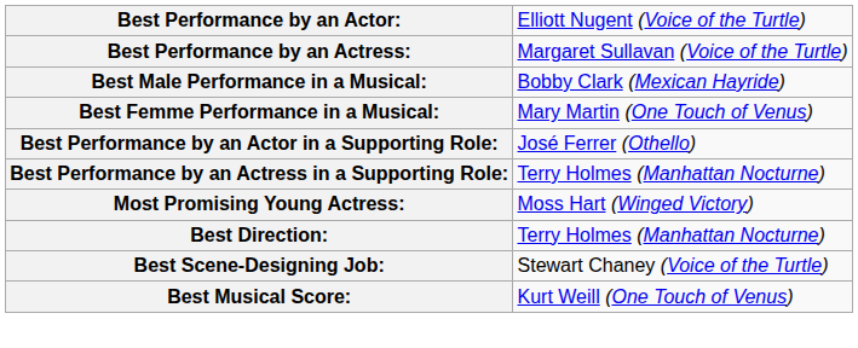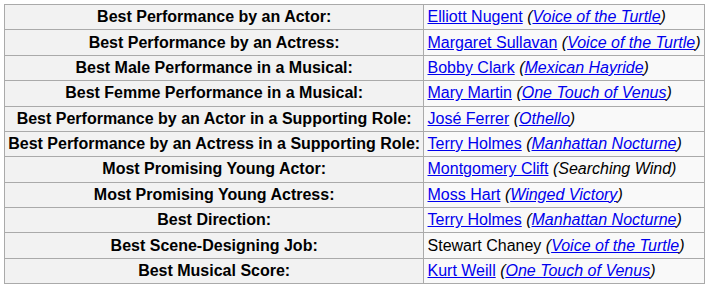 <table class="wikitable plainrowheaders">
 <tr>
 <th scope=row>Best Performance by an Actor:</th>
 <td><a href='#'>Elliott Nugent</a> <em>(<a href='#'>Voice of the Turtle</a>)</em></td>
 </tr>
 <tr>
 <th scope=row>Best Performance by an Actress:</th>
 <td><a href='#'>Margaret Sullavan</a> <em>(<a href='#'>Voice of the Turtle</a>)</em></td>
 </tr>
 <tr>
 <th scope=row>Best Male Performance in a Musical:</th>
 <td><a href='#'>Bobby Clark</a> <em>(<a href='#'>Mexican Hayride</a>)</em></td>
 </tr>
 <tr>
 <th scope=row>Best Femme Performance in a Musical:</th>
 <td><a href='#'>Mary Martin</a> <em>(<a href='#'>One Touch of Venus</a>)</em></td>
 </tr>
 <tr>
 <th scope=row>Best Performance by an Actor in a Supporting Role:</th>
 <td><a href='#'>José Ferrer</a> <em>(<a href='#'>Othello</a>)</em></td>
 </tr>
 <tr>
 <th scope=row>Best Performance by an Actress in a Supporting Role:</th>
 <td><a href='#'>Terry Holmes</a> <em>(<a href='#'>Manhattan Nocturne</a>)</em></td>
 </tr>
 <tr>
+<th scope=row>Most Promising Young Actor:</th>
+<td><a href='#'>Montgomery Clift</a> <em>(Searching Wind)</em></td>
+</tr>
+<tr>
 <th scope=row>Most Promising Young Actress:</th>
 <td><a href='#'>Moss Hart</a> <em>(<a href='#'>Winged Victory</a>)</em></td>
 </tr>
 <tr>
 <th scope=row>Best Direction:</th>
 <td><a href='#'>Terry Holmes</a> <em>(<a href='#'>Manhattan Nocturne</a>)</em></td>
 </tr>
 <tr>
 <th scope=row>Best Scene-Designing Job:</th>
 <td>Stewart Chaney <em>(<a href='#'>Voice of the Turtle</a>)</em></td>
 </tr>
 <tr>
 <th scope=row>Best Musical Score:</th>
 <td><a href='#'>Kurt Weill</a> <em>(<a href='#'>One Touch of Venus</a>)</em></td>
 </tr>
 </table>
